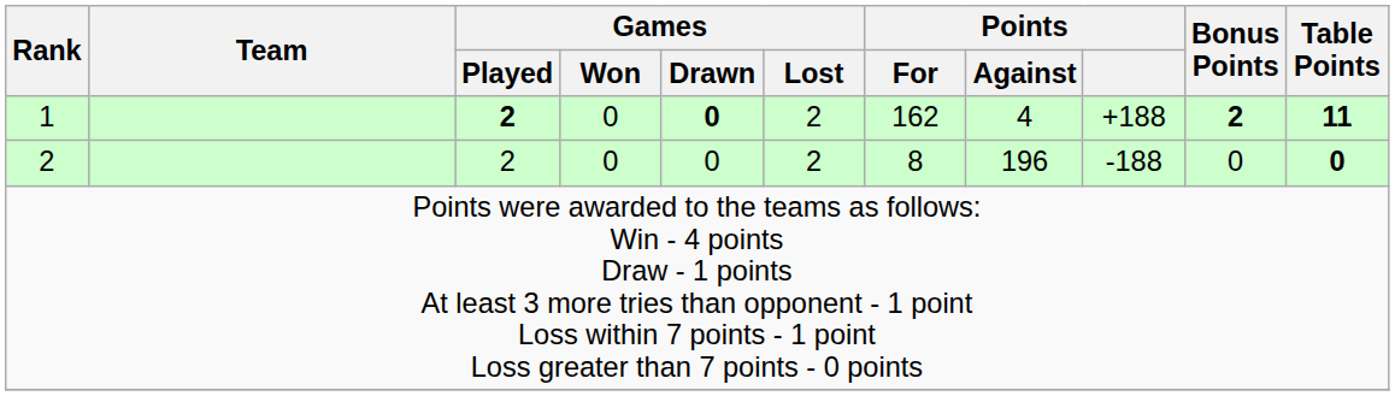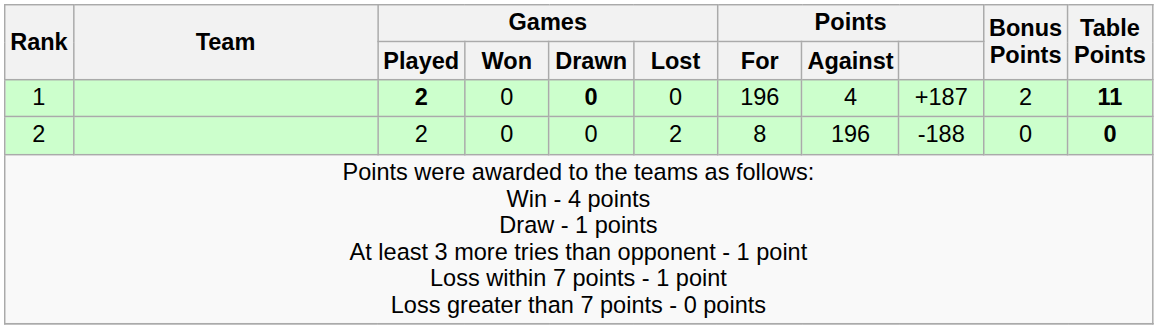 <table class="wikitable"  style="text-align: center;">
 <tr>
 <th rowspan="2" width="20">Rank</th>
 <th rowspan="2" width="200">Team</th>
 <th colspan="4">Games</th>
 <th colspan="3">Points</th>
 <th rowspan="2" width="50">Bonus<br>Points</th>
 <th rowspan="2" width="50">Table Points</th>
 </tr>
 <tr>
 <th width="50">Played</th>
 <th width="50">Won</th>
 <th width="50">Drawn</th>
 <th width="50">Lost</th>
 <th width="50">For</th>
 <th width="50">Against</th>
 <th width="50"></th>
 </tr>
 <tr bgcolor="#ccffcc">
 <td>1</td>
 <td align="left"></td>
 <td><strong>2</strong></td>
 <td>0</td>
 <td><strong>0</strong></td>
+<td>0</td>
+<td>196</td>
+<td>4</td>
+<td>+187</td>
 <td>2</td>
-<td>162</td>
-<td>4</td>
-<td>+188</td>
-<td><strong>2</strong></td>
 <td><strong>11</strong></td>
 </tr>
 <tr bgcolor="#ccffcc">
 <td>2</td>
 <td align="left"></td>
 <td>2</td>
 <td>0</td>
 <td>0</td>
 <td>2</td>
 <td>8</td>
 <td>196</td>
 <td>-188</td>
 <td>0</td>
 <td><strong>0</strong></td>
 </tr>
 <tr>
 <td colspan="100%" style="text-align:center;">Points were awarded to the teams as follows:<br>Win - 4 points<br>Draw - 1 points<br> At least 3 more tries than opponent - 1 point<br> Loss within 7 points - 1 point<br>Loss greater than 7 points - 0 points</td>
 </tr>
 <tr>
 </tr>
 </table>
